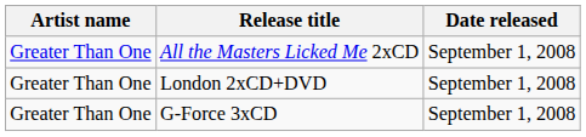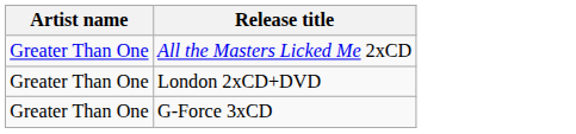 <table class="wikitable">
 <tr>
 <th>Artist name</th>
 <th>Release title</th>
-<th>Date released</th>
 </tr>
 <tr>
 <td><a href='#'>Greater Than One</a></td>
 <td><em><a href='#'>All the Masters Licked Me</a></em> 2xCD</td>
-<td>September 1, 2008</td>
 </tr>
 <tr>
 <td>Greater Than One</td>
 <td>London 2xCD+DVD</td>
-<td>September 1, 2008</td>
 </tr>
 <tr>
 <td>Greater Than One</td>
 <td>G-Force 3xCD</td>
-<td>September 1, 2008</td>
 </tr>
 </table>
